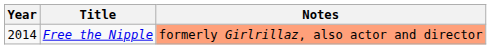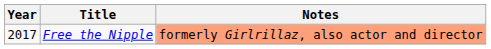 <table class="wikitable sortable">
 <tr>
 <th>Year</th>
 <th>Title</th>
 <th class="unsortable">Notes</th>
 </tr>
 <tr>
-<td>2014</td>
+<td>2017</td>
 <td><em><a href='#'>Free the Nipple</a></em></td>
 <td style="background: lightsalmon;">formerly <em>Girlrillaz</em>, also actor and director</td>
 </tr>
 </table>
